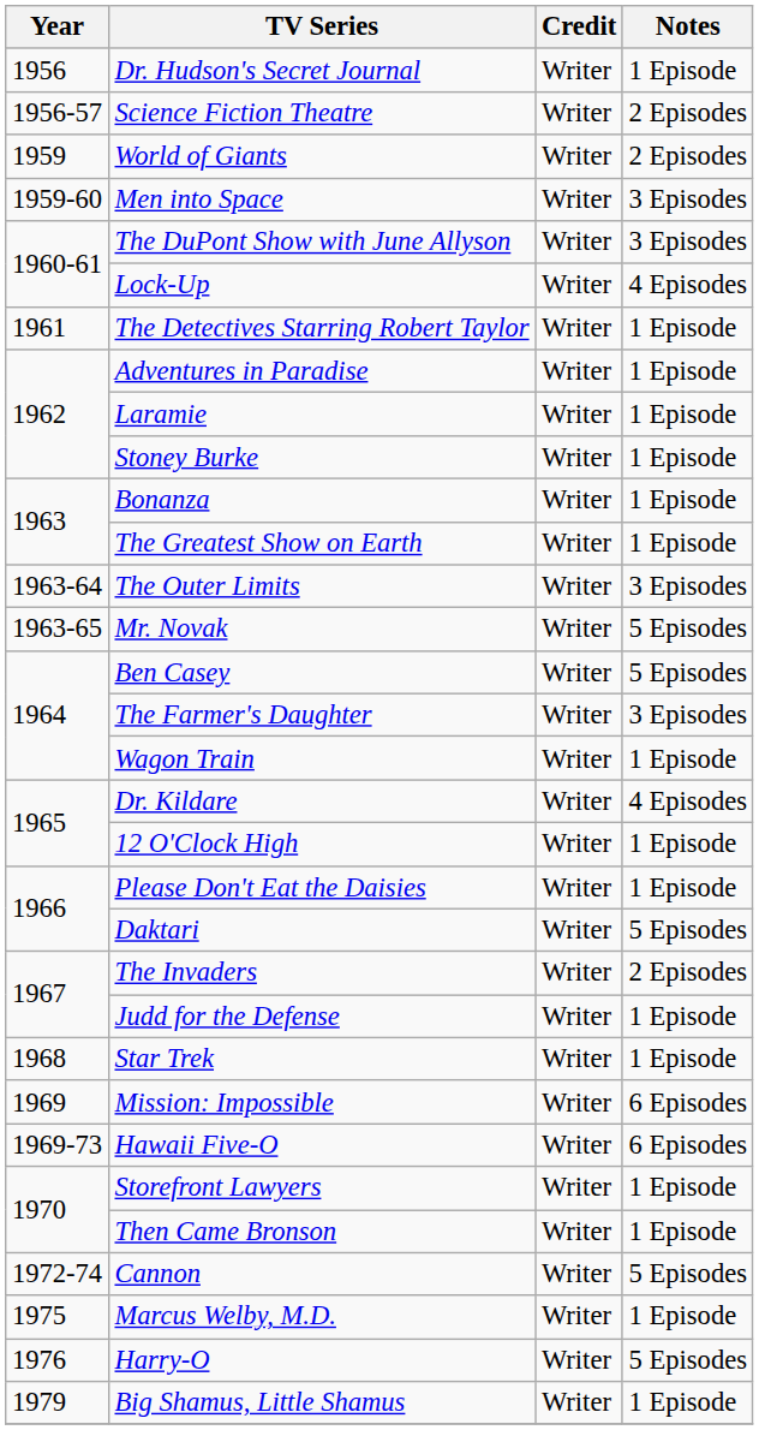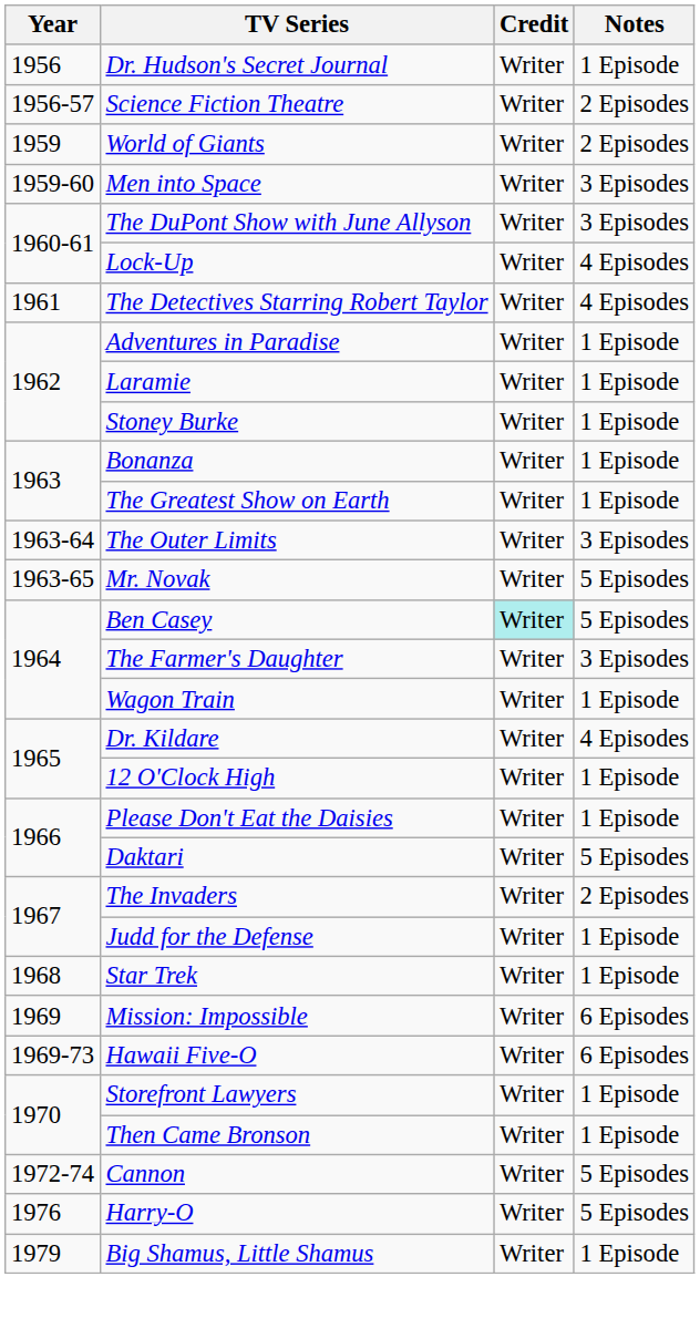 <table class="wikitable">
 <tr>
 <th>Year</th>
 <th>TV Series</th>
 <th>Credit</th>
 <th>Notes</th>
 </tr>
 <tr>
 <td>1956</td>
 <td><em><a href='#'>Dr. Hudson's Secret Journal</a></em></td>
 <td>Writer</td>
 <td>1 Episode</td>
 </tr>
 <tr>
 <td>1956-57</td>
 <td><em><a href='#'>Science Fiction Theatre</a></em></td>
 <td>Writer</td>
 <td>2 Episodes</td>
 </tr>
 <tr>
 <td>1959</td>
 <td><em><a href='#'>World of Giants</a></em></td>
 <td>Writer</td>
 <td>2 Episodes</td>
 </tr>
 <tr>
 <td>1959-60</td>
 <td><em><a href='#'>Men into Space</a></em></td>
 <td>Writer</td>
 <td>3 Episodes</td>
 </tr>
 <tr>
 <td rowspan=2>1960-61</td>
 <td><em><a href='#'>The DuPont Show with June Allyson</a></em></td>
 <td>Writer</td>
 <td>3 Episodes</td>
 </tr>
 <tr>
 <td><em><a href='#'>Lock-Up</a></em></td>
 <td>Writer</td>
 <td>4 Episodes</td>
 </tr>
 <tr>
 <td>1961</td>
 <td><em><a href='#'>The Detectives Starring Robert Taylor</a></em></td>
 <td>Writer</td>
-<td>1 Episode</td>
+<td>4 Episodes</td>
 </tr>
 <tr>
 <td rowspan=3>1962</td>
 <td><em><a href='#'>Adventures in Paradise</a></em></td>
 <td>Writer</td>
 <td>1 Episode</td>
 </tr>
 <tr>
 <td><em><a href='#'>Laramie</a></em></td>
 <td>Writer</td>
 <td>1 Episode</td>
 </tr>
 <tr>
 <td><em><a href='#'>Stoney Burke</a></em></td>
 <td>Writer</td>
 <td>1 Episode</td>
 </tr>
 <tr>
 <td rowspan=2>1963</td>
 <td><em><a href='#'>Bonanza</a></em></td>
 <td>Writer</td>
 <td>1 Episode</td>
 </tr>
 <tr>
 <td><em><a href='#'>The Greatest Show on Earth</a></em></td>
 <td>Writer</td>
 <td>1 Episode</td>
 </tr>
 <tr>
 <td>1963-64</td>
 <td><em><a href='#'>The Outer Limits</a></em></td>
 <td>Writer</td>
 <td>3 Episodes</td>
 </tr>
 <tr>
 <td>1963-65</td>
 <td><em><a href='#'>Mr. Novak</a></em></td>
 <td>Writer</td>
 <td>5 Episodes</td>
 </tr>
 <tr>
 <td rowspan=3>1964</td>
 <td><em><a href='#'>Ben Casey</a></em></td>
-<td>Writer</td>
+<td style="background: paleturquoise;">Writer</td>
 <td>5 Episodes</td>
 </tr>
 <tr>
 <td><em><a href='#'>The Farmer's Daughter</a></em></td>
 <td>Writer</td>
 <td>3 Episodes</td>
 </tr>
 <tr>
 <td><em><a href='#'>Wagon Train</a></em></td>
 <td>Writer</td>
 <td>1 Episode</td>
 </tr>
 <tr>
 <td rowspan=2>1965</td>
 <td><em><a href='#'>Dr. Kildare</a></em></td>
 <td>Writer</td>
 <td>4 Episodes</td>
 </tr>
 <tr>
 <td><em><a href='#'>12 O'Clock High</a></em></td>
 <td>Writer</td>
 <td>1 Episode</td>
 </tr>
 <tr>
 <td rowspan=2>1966</td>
 <td><em><a href='#'>Please Don't Eat the Daisies</a></em></td>
 <td>Writer</td>
 <td>1 Episode</td>
 </tr>
 <tr>
 <td><em><a href='#'>Daktari</a></em></td>
 <td>Writer</td>
 <td>5 Episodes</td>
 </tr>
 <tr>
 <td rowspan=2>1967</td>
 <td><em><a href='#'>The Invaders</a></em></td>
 <td>Writer</td>
 <td>2 Episodes</td>
 </tr>
 <tr>
 <td><em><a href='#'>Judd for the Defense</a></em></td>
 <td>Writer</td>
 <td>1 Episode</td>
 </tr>
 <tr>
 <td>1968</td>
 <td><em><a href='#'>Star Trek</a></em></td>
 <td>Writer</td>
 <td>1 Episode</td>
 </tr>
 <tr>
 <td>1969</td>
 <td><em><a href='#'>Mission: Impossible</a></em></td>
 <td>Writer</td>
 <td>6 Episodes</td>
 </tr>
 <tr>
 <td>1969-73</td>
 <td><em><a href='#'>Hawaii Five-O</a></em></td>
 <td>Writer</td>
 <td>6 Episodes</td>
 </tr>
 <tr>
 <td rowspan=2>1970</td>
 <td><em><a href='#'>Storefront Lawyers</a></em></td>
 <td>Writer</td>
 <td>1 Episode</td>
 </tr>
 <tr>
 <td><em><a href='#'>Then Came Bronson</a></em></td>
 <td>Writer</td>
 <td>1 Episode</td>
 </tr>
 <tr>
 <td>1972-74</td>
 <td><em><a href='#'>Cannon</a></em></td>
 <td>Writer</td>
 <td>5 Episodes</td>
 </tr>
 <tr>
-<td>1975</td>
-<td><em><a href='#'>Marcus Welby, M.D.</a></em></td>
-<td>Writer</td>
-<td>1 Episode</td>
-</tr>
-<tr>
 <td>1976</td>
 <td><em><a href='#'>Harry-O</a></em></td>
 <td>Writer</td>
 <td>5 Episodes</td>
 </tr>
 <tr>
 <td>1979</td>
 <td><em><a href='#'>Big Shamus, Little Shamus</a></em></td>
 <td>Writer</td>
 <td>1 Episode</td>
 </tr>
 <tr>
 </tr>
 </table>
